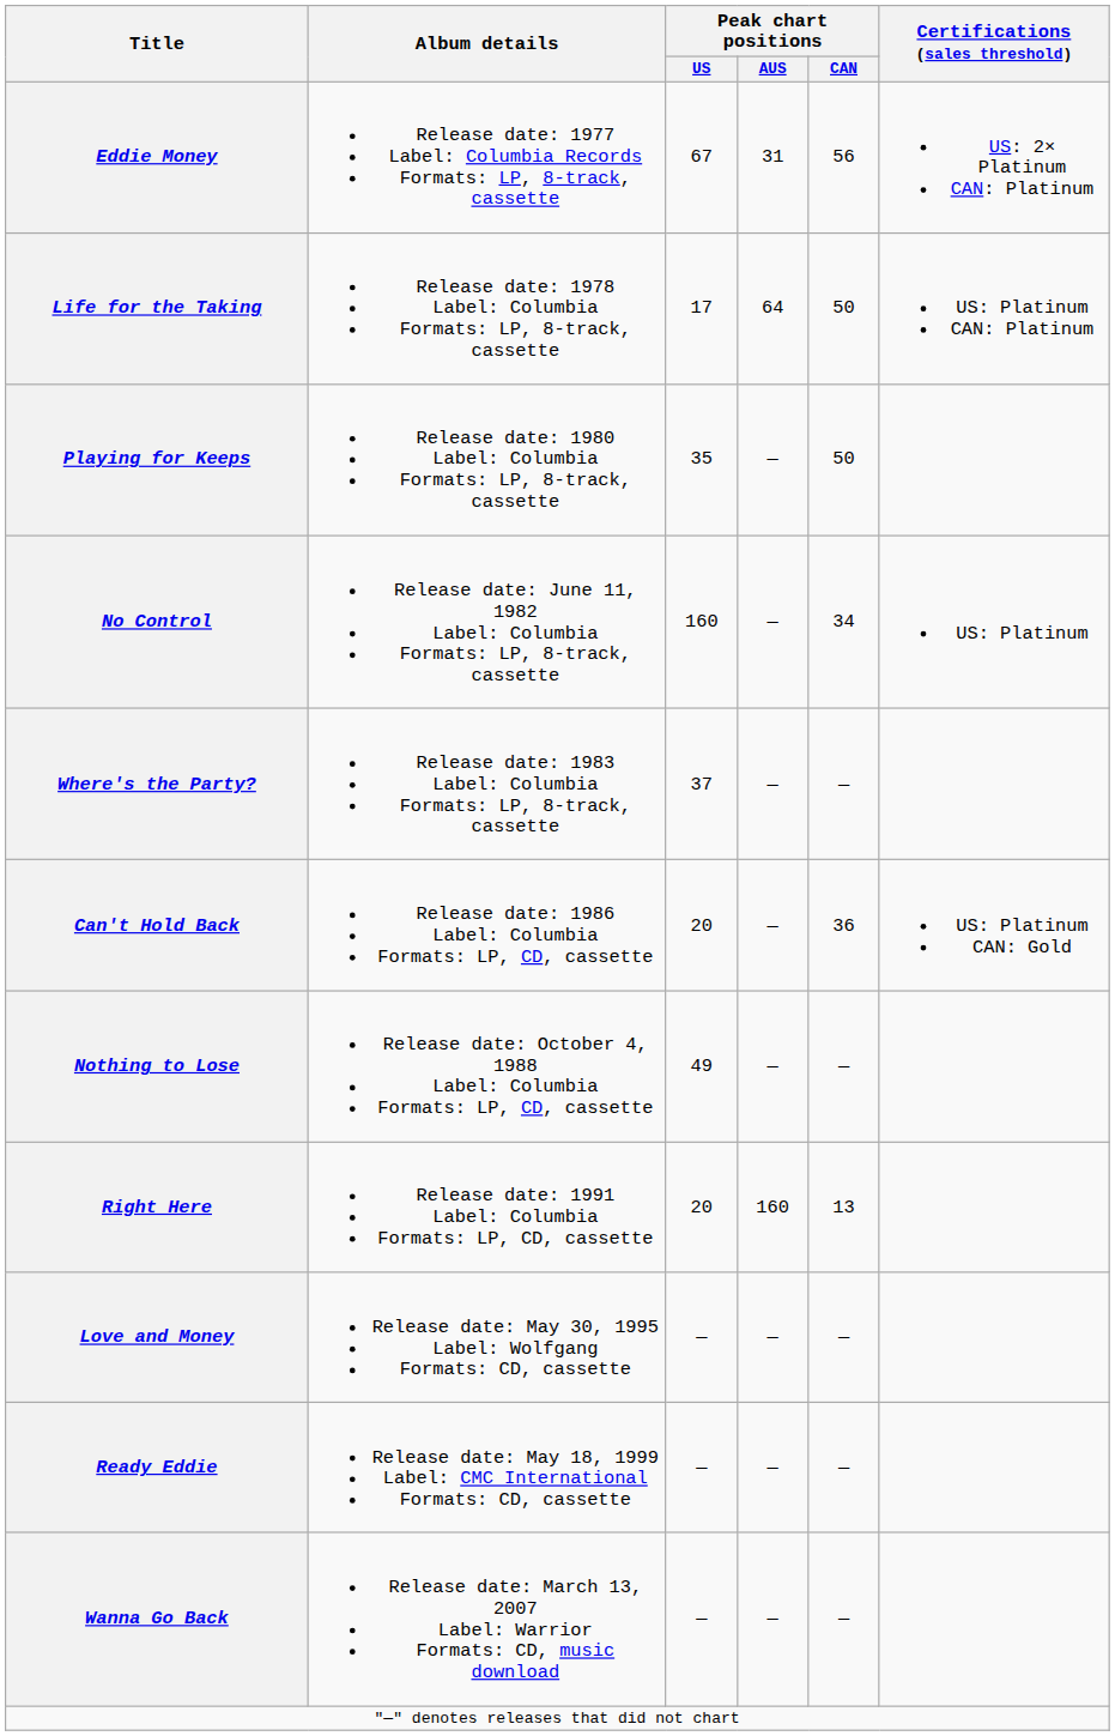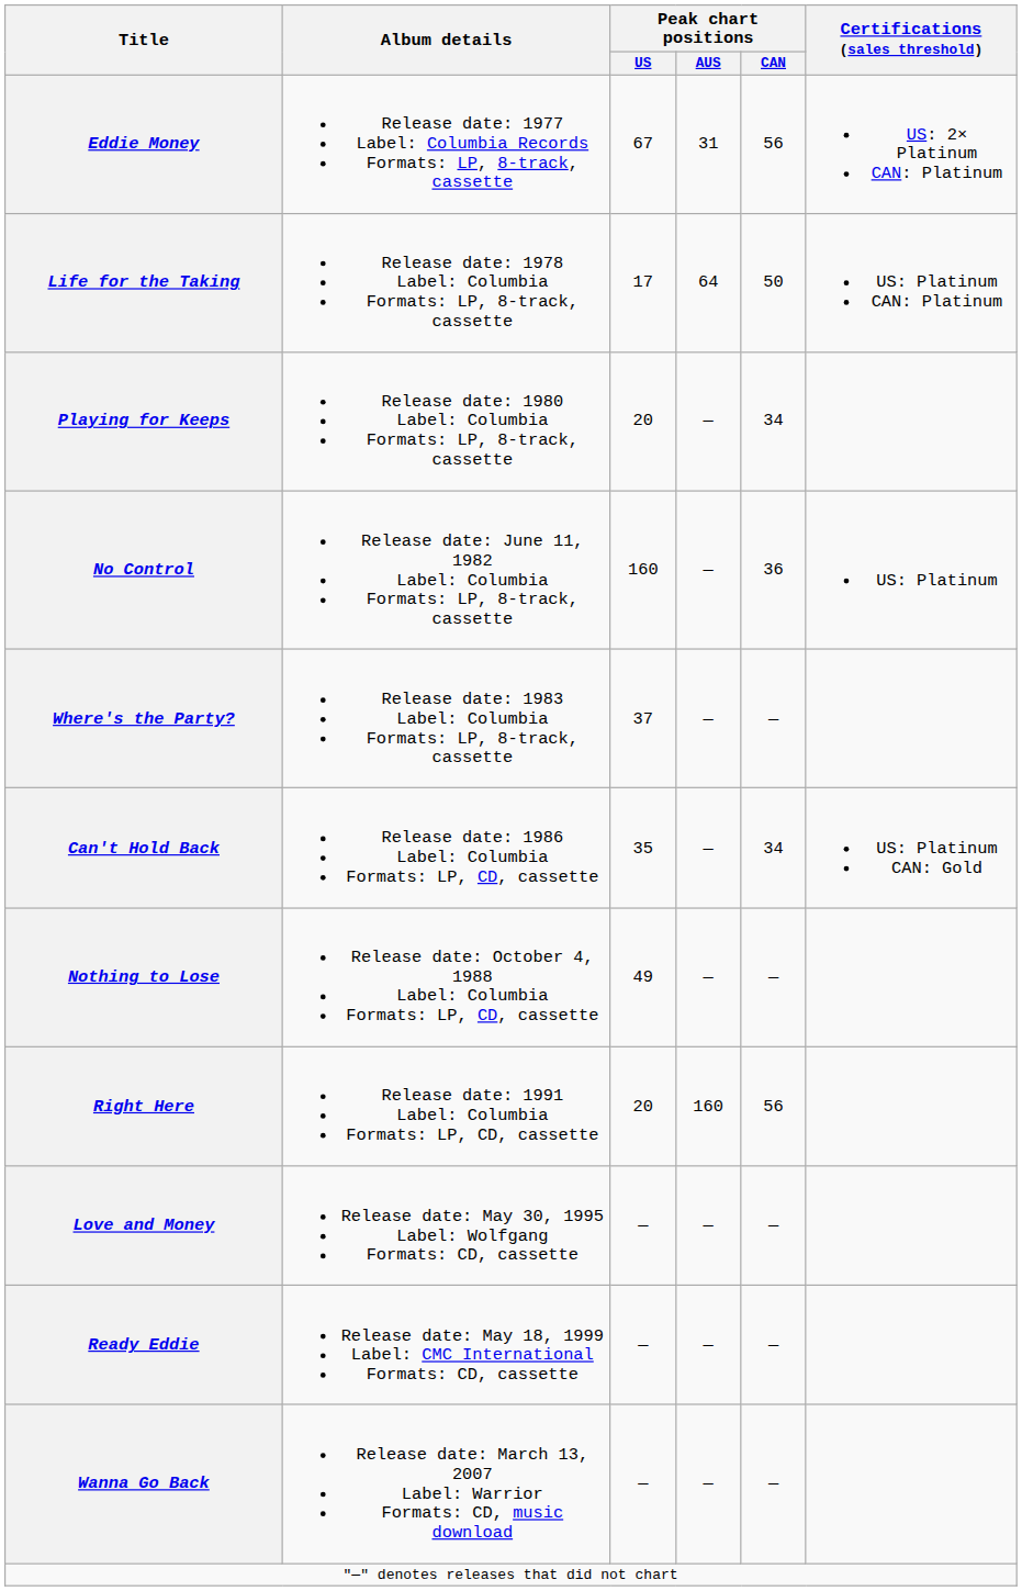 <table class="wikitable plainrowheaders" style="text-align:center;">
 <tr>
 <th rowspan="2" style="width:16em;">Title</th>
 <th rowspan="2" style="width:19em;">Album details</th>
 <th colspan="3">Peak chart<br>positions</th>
 <th rowspan="2" style="width:12em;"><a href='#'>Certifications</a><br><small>(<a href='#'>sales threshold</a>)</small></th>
 </tr>
 <tr style="font-size:smaller;">
 <th width="45"><a href='#'>US</a><br></th>
 <th width="45"><a href='#'>AUS</a><br></th>
 <th width="45"><a href='#'>CAN</a><br></th>
 </tr>
 <tr>
 <th scope="row"><em><a href='#'>Eddie Money</a></em></th>
 <td><br><ul><li>Release date: 1977</li><li>Label: <a href='#'>Columbia Records</a></li><li>Formats: <a href='#'>LP</a>, <a href='#'>8-track</a>, <a href='#'>cassette</a></li></ul></td>
 <td>67</td>
 <td>31</td>
 <td>56</td>
 <td align="center"><br><ul><li><a href='#'>US</a>: 2× Platinum</li><li><a href='#'>CAN</a>: Platinum</li></ul></td>
 </tr>
 <tr>
 <th scope="row"><em><a href='#'>Life for the Taking</a></em></th>
 <td><br><ul><li>Release date: 1978</li><li>Label: Columbia</li><li>Formats: LP, 8-track, cassette</li></ul></td>
 <td>17</td>
 <td>64</td>
 <td>50</td>
 <td align="center"><br><ul><li>US: Platinum</li><li>CAN: Platinum</li></ul></td>
 </tr>
 <tr>
 <th scope="row"><em><a href='#'>Playing for Keeps</a></em></th>
 <td><br><ul><li>Release date: 1980</li><li>Label: Columbia</li><li>Formats: LP, 8-track, cassette</li></ul></td>
-<td>35</td>
+<td>20</td>
 <td>—</td>
-<td>50</td>
+<td>34</td>
 <td></td>
 </tr>
 <tr>
 <th scope="row"><em><a href='#'>No Control</a></em></th>
 <td><br><ul><li>Release date: June 11, 1982</li><li>Label: Columbia</li><li>Formats: LP, 8-track, cassette</li></ul></td>
 <td>160</td>
 <td>—</td>
-<td>34</td>
+<td>36</td>
 <td align="center"><br><ul><li>US: Platinum</li></ul></td>
 </tr>
 <tr>
 <th scope="row"><em><a href='#'>Where's the Party?</a></em></th>
 <td><br><ul><li>Release date: 1983</li><li>Label: Columbia</li><li>Formats: LP, 8-track, cassette</li></ul></td>
 <td>37</td>
 <td>—</td>
 <td>—</td>
 <td></td>
 </tr>
 <tr>
 <th scope="row"><em><a href='#'>Can't Hold Back</a></em></th>
 <td><br><ul><li>Release date: 1986</li><li>Label: Columbia</li><li>Formats: LP, <a href='#'>CD</a>, cassette</li></ul></td>
-<td>20</td>
+<td>35</td>
 <td>—</td>
-<td>36</td>
+<td>34</td>
 <td align="center"><br><ul><li>US: Platinum</li><li>CAN: Gold</li></ul></td>
 </tr>
 <tr>
 <th scope="row"><em><a href='#'>Nothing to Lose</a></em></th>
 <td><br><ul><li>Release date: October 4, 1988</li><li>Label: Columbia</li><li>Formats: LP, <a href='#'>CD</a>, cassette</li></ul></td>
 <td>49</td>
 <td>—</td>
 <td>—</td>
 <td></td>
 </tr>
 <tr>
 <th scope="row"><em><a href='#'>Right Here</a></em></th>
 <td><br><ul><li>Release date: 1991</li><li>Label: Columbia</li><li>Formats: LP, CD, cassette</li></ul></td>
 <td>20</td>
 <td>160</td>
-<td>13</td>
+<td>56</td>
 <td></td>
 </tr>
 <tr>
 <th scope="row"><em><a href='#'>Love and Money</a></em></th>
 <td><br><ul><li>Release date: May 30, 1995</li><li>Label: Wolfgang</li><li>Formats: CD, cassette</li></ul></td>
 <td>—</td>
 <td>—</td>
 <td>—</td>
 <td></td>
 </tr>
 <tr>
 <th scope="row"><em><a href='#'>Ready Eddie</a></em></th>
 <td><br><ul><li>Release date: May 18, 1999</li><li>Label: <a href='#'>CMC International</a></li><li>Formats: CD, cassette</li></ul></td>
 <td>—</td>
 <td>—</td>
 <td>—</td>
 <td></td>
 </tr>
 <tr>
 <th scope="row"><em><a href='#'>Wanna Go Back</a></em></th>
 <td><br><ul><li>Release date: March 13, 2007</li><li>Label: Warrior</li><li>Formats: CD, <a href='#'>music download</a></li></ul></td>
 <td>—</td>
 <td>—</td>
 <td>—</td>
 <td></td>
 </tr>
 <tr>
 <td colspan="11" style="font-size:85%">"—" denotes releases that did not chart</td>
 </tr>
 </table>
